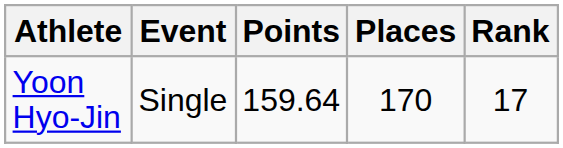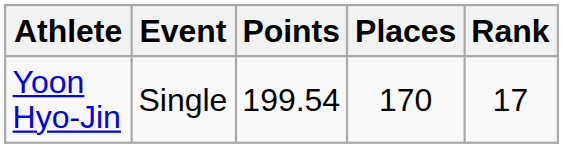 <table class=wikitable style="font-size:90%; text-align:center; width:40%">
 <tr>
 <th>Athlete</th>
 <th>Event</th>
 <th>Points</th>
 <th>Places</th>
 <th>Rank</th>
 </tr>
 <tr>
 <td align=left><a href='#'>Yoon Hyo-Jin</a></td>
 <td>Single</td>
-<td>159.64</td>
+<td>199.54</td>
 <td>170</td>
 <td>17</td>
 </tr>
 </table>
